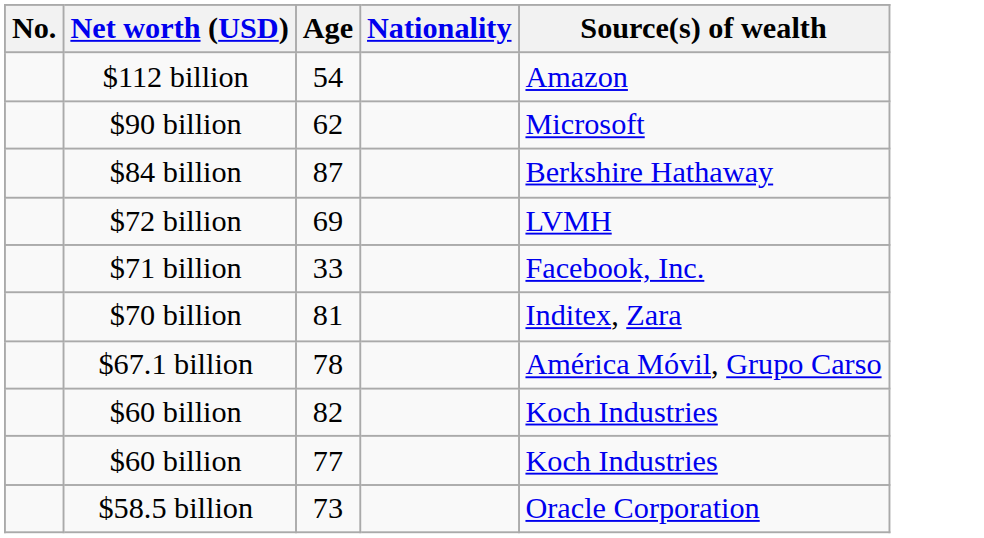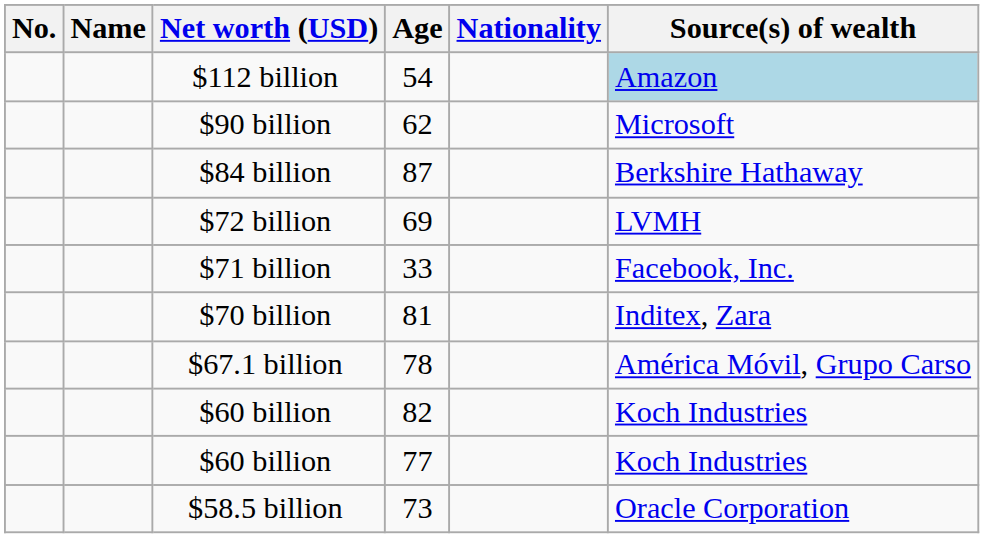 <table class="wikitable sortable">
 <tr>
 <th>No.</th>
+<th>Name</th>
 <th><a href='#'>Net worth</a> (<a href='#'>USD</a>)</th>
 <th>Age</th>
 <th><a href='#'>Nationality</a> </th>
 <th>Source(s) of wealth</th>
 </tr>
 <tr>
 <td style="text-align:center;"> </td>
+<td></td>
 <td style="text-align:center;">$112 billion </td>
 <td style="text-align:center;">54</td>
 <td></td>
-<td><a href='#'>Amazon</a></td>
+<td style="background: lightblue;"><a href='#'>Amazon</a></td>
 </tr>
 <tr>
 <td style="text-align:center;"> </td>
+<td></td>
 <td style="text-align:center;">$90 billion </td>
 <td style="text-align:center;">62</td>
 <td></td>
 <td><a href='#'>Microsoft</a></td>
 </tr>
 <tr>
 <td style="text-align:center;"> </td>
+<td></td>
 <td style="text-align:center;">$84 billion </td>
 <td style="text-align:center;">87</td>
 <td></td>
 <td><a href='#'>Berkshire Hathaway</a></td>
 </tr>
 <tr>
 <td style="text-align:center;"> </td>
+<td></td>
 <td style="text-align:center;">$72 billion </td>
 <td style="text-align:center;">69</td>
 <td></td>
 <td><a href='#'>LVMH</a></td>
 </tr>
 <tr>
 <td style="text-align:center;"> </td>
+<td></td>
 <td style="text-align:center;">$71 billion </td>
 <td style="text-align:center;">33</td>
 <td></td>
 <td><a href='#'>Facebook, Inc.</a></td>
 </tr>
 <tr>
 <td style="text-align:center;"> </td>
+<td></td>
 <td style="text-align:center;">$70 billion </td>
 <td style="text-align:center;">81</td>
 <td></td>
 <td><a href='#'>Inditex</a>, <a href='#'>Zara</a></td>
 </tr>
 <tr>
 <td style="text-align:center;"> </td>
+<td></td>
 <td style="text-align:center;">$67.1 billion </td>
 <td style="text-align:center;">78</td>
 <td></td>
 <td><a href='#'>América Móvil</a>, <a href='#'>Grupo Carso</a></td>
 </tr>
 <tr>
 <td style="text-align:center;"> </td>
+<td></td>
 <td style="text-align:center;">$60 billion </td>
 <td style="text-align:center;">82</td>
 <td></td>
 <td><a href='#'>Koch Industries</a></td>
 </tr>
 <tr>
 <td style="text-align:center;"> </td>
+<td></td>
 <td style="text-align:center;">$60 billion </td>
 <td style="text-align:center;">77</td>
 <td></td>
 <td><a href='#'>Koch Industries</a></td>
 </tr>
 <tr>
 <td style="text-align:center;"> </td>
+<td></td>
 <td style="text-align:center;">$58.5 billion </td>
 <td style="text-align:center;">73</td>
 <td></td>
 <td><a href='#'>Oracle Corporation</a></td>
 </tr>
 </table>
